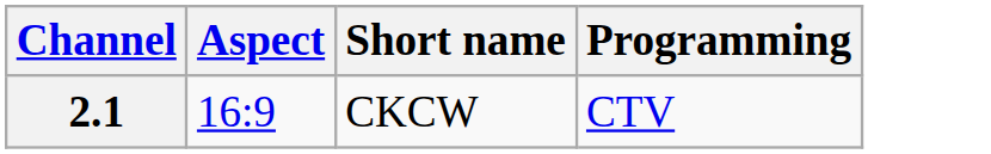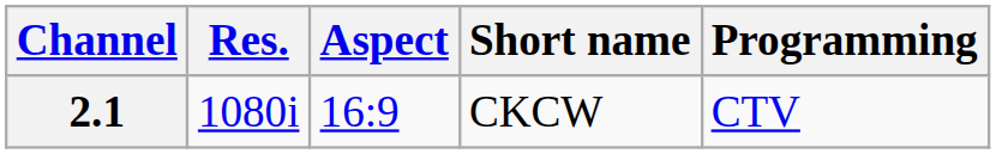 <table class="wikitable">
 <tr>
 <th><a href='#'>Channel</a></th>
+<th><a href='#'>Res.</a></th>
 <th><a href='#'>Aspect</a></th>
 <th>Short name</th>
 <th>Programming</th>
 </tr>
 <tr>
 <th scope = "row">2.1</th>
+<td><a href='#'>1080i</a></td>
 <td><a href='#'>16:9</a></td>
 <td>CKCW</td>
 <td><a href='#'>CTV</a></td>
 </tr>
 </table>
